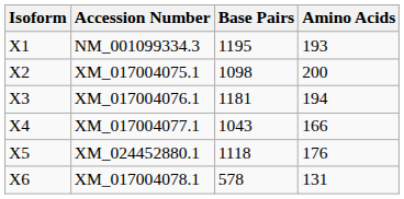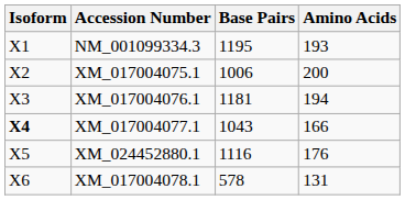 <table class="wikitable">
 <tr>
 <th>Isoform</th>
 <th>Accession Number</th>
 <th>Base Pairs</th>
 <th>Amino Acids</th>
 </tr>
 <tr>
 <td>X1</td>
 <td>NM_001099334.3</td>
 <td>1195</td>
 <td>193</td>
 </tr>
 <tr>
 <td>X2</td>
 <td>XM_017004075.1</td>
-<td>1098</td>
+<td>1006</td>
 <td>200</td>
 </tr>
 <tr>
 <td>X3</td>
 <td>XM_017004076.1</td>
 <td>1181</td>
 <td>194</td>
 </tr>
 <tr>
-<td>X4</td>
+<td><strong>X4</strong></td>
 <td>XM_017004077.1</td>
 <td>1043</td>
 <td>166</td>
 </tr>
 <tr>
 <td>X5</td>
 <td>XM_024452880.1</td>
-<td>1118</td>
+<td>1116</td>
 <td>176</td>
 </tr>
 <tr>
 <td>X6</td>
 <td>XM_017004078.1</td>
 <td>578</td>
 <td>131</td>
 </tr>
 </table>
